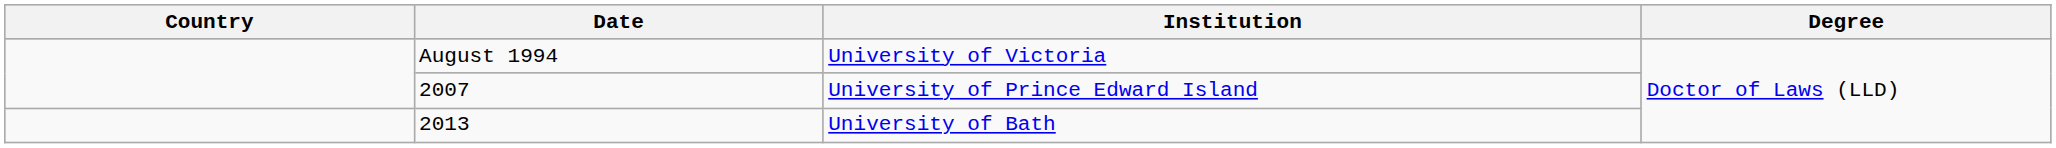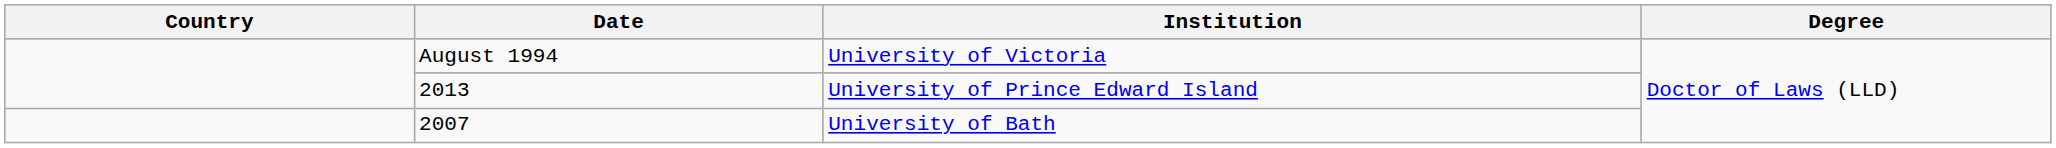 <table class="wikitable" width="100%" style="margin:0.5em 1em 0.5em 0; border:1px #005566 solid; border-collapse:collapse;">
 <tr>
 <th bgcolor="#F5F5F5" width="20%"><span>Country</span></th>
 <th bgcolor="#F5F5F5" width="20%"><span>Date</span></th>
 <th bgcolor="#F5F5F5" width="40%"><span>Institution</span></th>
 <th bgcolor="#F5F5F5" width="20%"><span>Degree</span></th>
 </tr>
 <tr>
 <td rowspan="2"></td>
 <td>August 1994</td>
 <td><a href='#'>University of Victoria</a></td>
 <td rowspan="3"><a href='#'>Doctor of Laws</a> (LLD)</td>
 </tr>
 <tr>
-<td>2007</td>
+<td>2013</td>
 <td><a href='#'>University of Prince Edward Island</a></td>
 </tr>
 <tr>
 <td></td>
-<td>2013</td>
+<td>2007</td>
 <td><a href='#'>University of Bath</a></td>
 </tr>
 </table>
